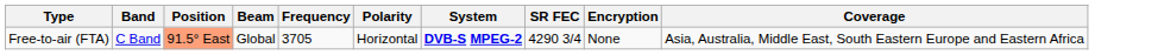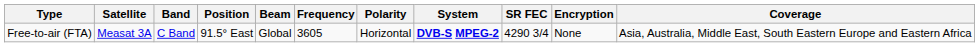 <table class="wikitable">
 <tr style="font-size:80%">
 <th>Type</th>
+<th>Satellite</th>
 <th>Band</th>
 <th>Position</th>
 <th>Beam</th>
 <th>Frequency</th>
 <th>Polarity</th>
 <th>System</th>
 <th>SR FEC</th>
 <th>Encryption</th>
 <th>Coverage</th>
 </tr>
 <tr style="font-size:80%">
 <td>Free-to-air (FTA)</td>
+<td><a href='#'>Measat 3A</a></td>
 <td><a href='#'>C Band</a></td>
-<td style="background: lightsalmon;">91.5° East</td>
+<td>91.5° East</td>
 <td>Global</td>
-<td>3705</td>
+<td>3605</td>
 <td>Horizontal</td>
 <td><strong><a href='#'>DVB-S</a> <a href='#'>MPEG-2</a></strong></td>
 <td>4290 3/4</td>
 <td>None</td>
 <td>Asia, Australia, Middle East, South Eastern Europe and Eastern Africa</td>
 </tr>
 </table>
